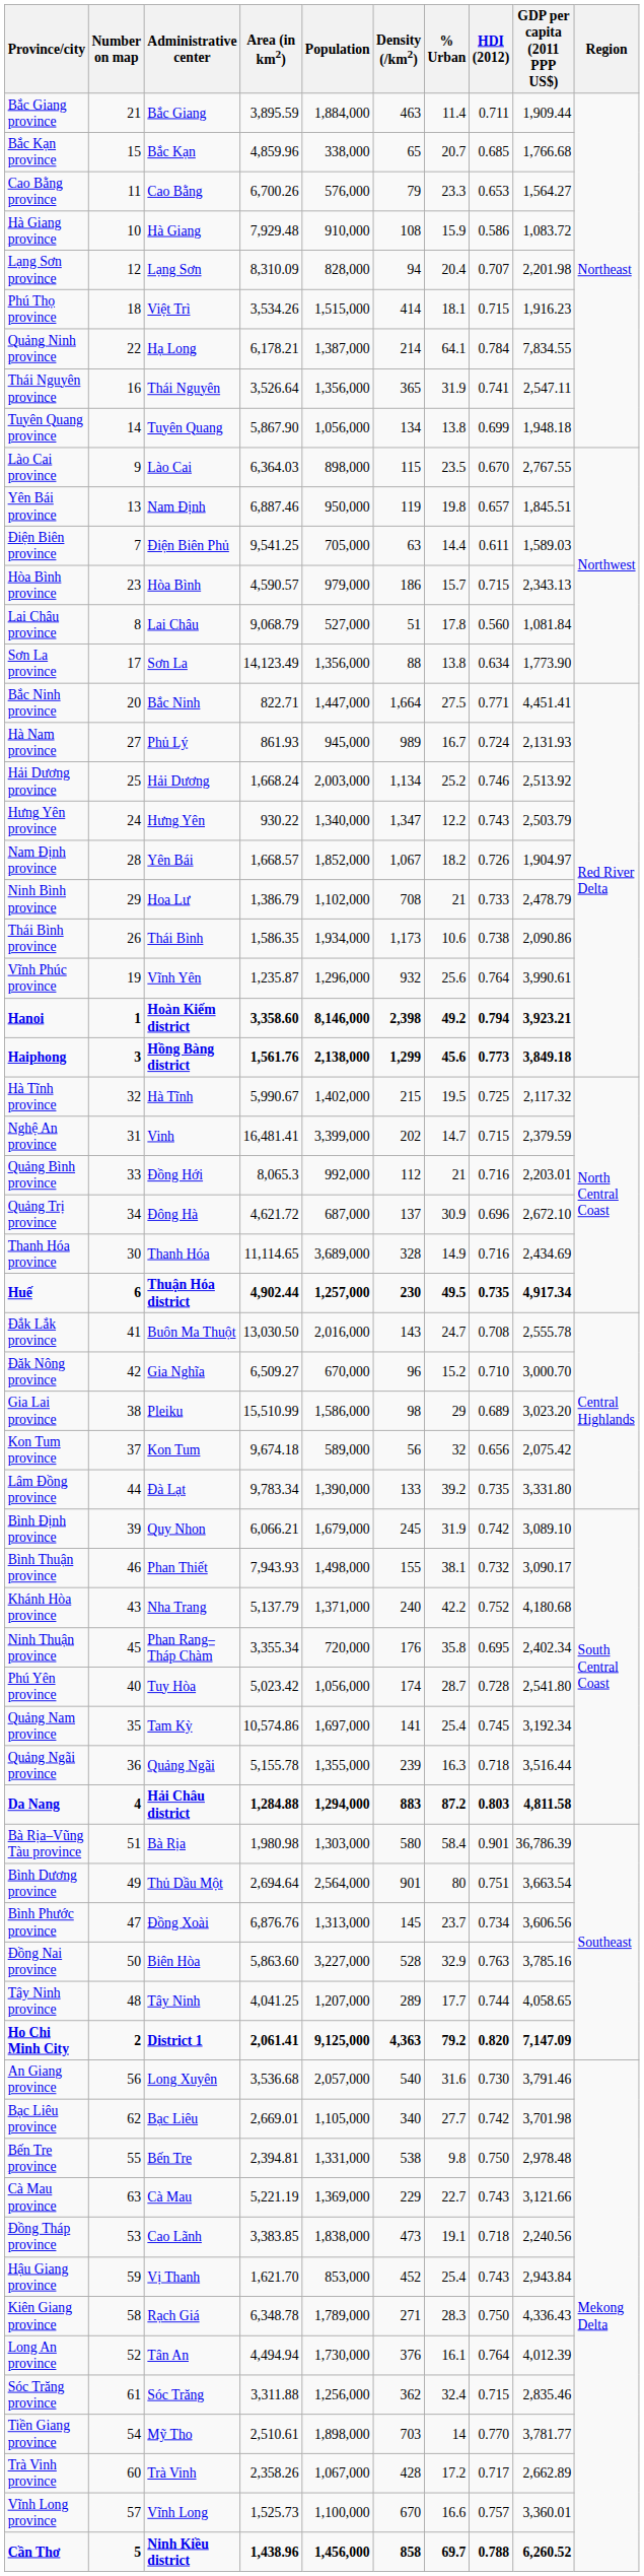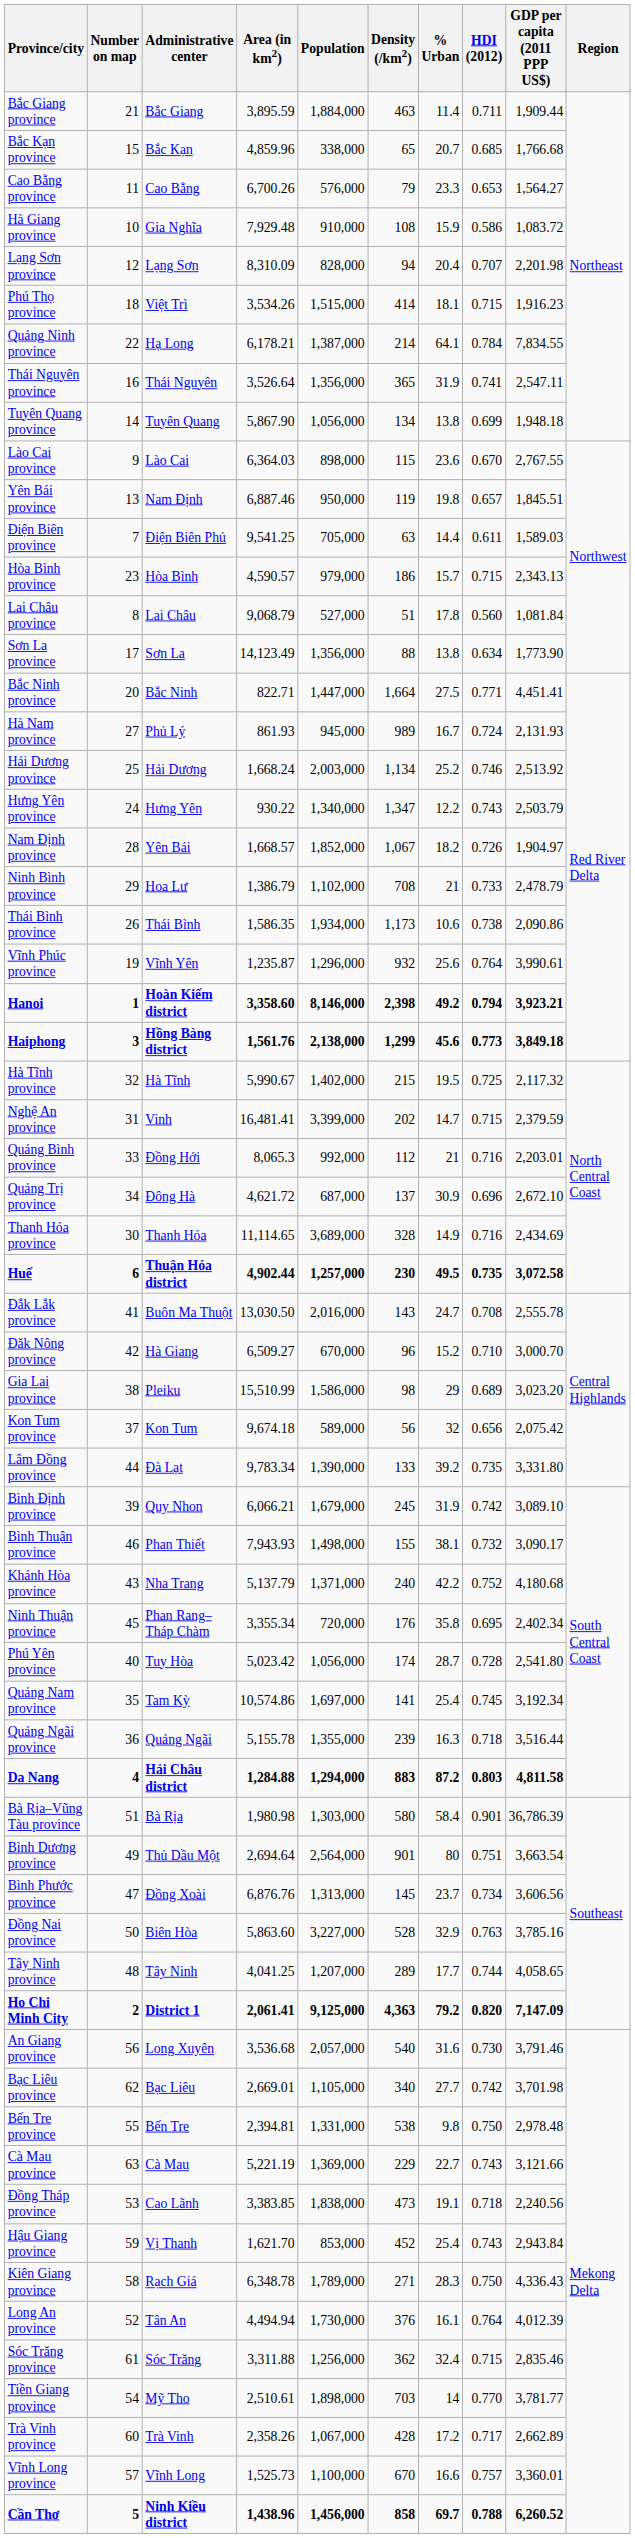 <table class="wikitable sortable" style="font-size: 95%;">
 <tr>
 <th>Province/city</th>
 <th>Number<br>on map</th>
 <th>Administrative<br>center</th>
 <th>Area (in km<sup>2</sup>)<br></th>
 <th>Population<br></th>
 <th>Density (/km<sup>2</sup>)<br></th>
 <th>% Urban<br></th>
 <th><a href='#'>HDI</a> (2012)<br></th>
 <th>GDP per capita <br>(2011 PPP US$)</th>
 <th>Region</th>
 </tr>
 <tr -->
 <td><a href='#'>Bắc Giang province</a></td>
 <td align="right">21</td>
 <td><a href='#'>Bắc Giang</a></td>
 <td align="right">3,895.59</td>
 <td align="right">1,884,000 </td>
 <td align="right">463</td>
 <td align="right">11.4</td>
 <td align="right">0.711</td>
 <td align="right">1,909.44</td>
 <td rowspan="9"><a href='#'>Northeast</a></td>
 </tr>
 <tr -->
 <td><a href='#'>Bắc Kạn province</a></td>
 <td align="right">15</td>
 <td><a href='#'>Bắc Kạn</a></td>
 <td align="right">4,859.96</td>
 <td align="right">338,000 </td>
 <td align="right">65</td>
 <td align="right">20.7</td>
 <td align="right">0.685</td>
 <td align="right">1,766.68</td>
 </tr>
 <tr -->
 <td><a href='#'>Cao Bằng province</a></td>
 <td align="right">11</td>
 <td><a href='#'>Cao Bằng</a></td>
 <td align="right">6,700.26</td>
 <td align="right">576,000 </td>
 <td align="right">79</td>
 <td align="right">23.3</td>
 <td align="right">0.653</td>
 <td align="right">1,564.27</td>
 </tr>
 <tr -->
 <td><a href='#'>Hà Giang province</a></td>
 <td align="right">10</td>
-<td><a href='#'>Hà Giang</a></td>
+<td><a href='#'>Gia Nghĩa</a></td>
 <td align="right">7,929.48</td>
 <td align="right">910,000 </td>
 <td align="right">108</td>
 <td align="right">15.9</td>
 <td align="right">0.586</td>
 <td align="right">1,083.72</td>
 </tr>
 <tr -->
 <td><a href='#'>Lạng Sơn province</a></td>
 <td align="right">12</td>
 <td><a href='#'>Lạng Sơn</a></td>
 <td align="right">8,310.09</td>
 <td align="right">828,000 </td>
 <td align="right">94</td>
 <td align="right">20.4</td>
 <td align="right">0.707</td>
 <td align="right">2,201.98</td>
 </tr>
 <tr -->
 <td><a href='#'>Phú Thọ province</a></td>
 <td align="right">18</td>
 <td><a href='#'>Việt Trì</a></td>
 <td align="right">3,534.26</td>
 <td align="right">1,515,000 </td>
 <td align="right">414</td>
 <td align="right">18.1</td>
 <td align="right">0.715</td>
 <td align="right">1,916.23</td>
 </tr>
 <tr -->
 <td><a href='#'>Quảng Ninh province</a></td>
 <td align="right">22</td>
 <td><a href='#'>Hạ Long</a></td>
 <td align="right">6,178.21</td>
 <td align="right">1,387,000 </td>
 <td align="right">214</td>
 <td align="right">64.1</td>
 <td align="right">0.784</td>
 <td align="right">7,834.55</td>
 </tr>
 <tr -->
 <td><a href='#'>Thái Nguyên province</a></td>
 <td align="right">16</td>
 <td><a href='#'>Thái Nguyên</a></td>
 <td align="right">3,526.64</td>
 <td align="right">1,356,000 </td>
 <td align="right">365</td>
 <td align="right">31.9</td>
 <td align="right">0.741</td>
 <td align="right">2,547.11</td>
 </tr>
 <tr -->
 <td><a href='#'>Tuyên Quang province</a></td>
 <td align="right">14</td>
 <td><a href='#'>Tuyên Quang</a></td>
 <td align="right">5,867.90</td>
 <td align="right">1,056,000</td>
 <td align="right">134</td>
 <td align="right">13.8</td>
 <td align="right">0.699</td>
 <td align="right">1,948.18</td>
 </tr>
 <tr -->
 <td><a href='#'>Lào Cai province</a></td>
 <td align="right">9</td>
 <td><a href='#'>Lào Cai</a></td>
 <td align="right">6,364.03</td>
 <td align="right">898,000 </td>
 <td align="right">115</td>
-<td align="right">23.5</td>
+<td align="right">23.6</td>
 <td align="right">0.670</td>
 <td align="right">2,767.55</td>
 <td rowspan="6"><a href='#'>Northwest</a></td>
 </tr>
 <tr -->
 <td><a href='#'>Yên Bái province</a></td>
 <td align="right">13</td>
 <td><a href='#'>Nam Định</a></td>
 <td align="right">6,887.46</td>
 <td align="right">950,000 </td>
 <td align="right">119</td>
 <td align="right">19.8</td>
 <td align="right">0.657</td>
 <td align="right">1,845.51</td>
 </tr>
 <tr -->
 <td><a href='#'>Điện Biên province</a></td>
 <td align="right">7</td>
 <td><a href='#'>Điện Biên Phủ</a></td>
 <td align="right">9,541.25</td>
 <td align="right">705,000 </td>
 <td align="right">63</td>
 <td align="right">14.4</td>
 <td align="right">0.611</td>
 <td align="right">1,589.03</td>
 </tr>
 <tr -->
 <td><a href='#'>Hòa Bình province</a></td>
 <td align="right">23</td>
 <td><a href='#'>Hòa Bình</a></td>
 <td align="right">4,590.57</td>
 <td align="right">979,000 </td>
 <td align="right">186</td>
 <td align="right">15.7</td>
 <td align="right">0.715</td>
 <td align="right">2,343.13</td>
 </tr>
 <tr -->
 <td><a href='#'>Lai Châu province</a></td>
 <td align="right">8</td>
 <td><a href='#'>Lai Châu</a></td>
 <td align="right">9,068.79</td>
 <td align="right">527,000 </td>
 <td align="right">51</td>
 <td align="right">17.8</td>
 <td align="right">0.560</td>
 <td align="right">1,081.84</td>
 </tr>
 <tr -->
 <td><a href='#'>Sơn La province</a></td>
 <td align="right">17</td>
 <td><a href='#'>Sơn La</a></td>
 <td align="right">14,123.49</td>
 <td align="right">1,356,000 </td>
 <td align="right">88</td>
 <td align="right">13.8</td>
 <td align="right">0.634</td>
 <td align="right">1,773.90</td>
 </tr>
 <tr -->
 <td><a href='#'>Bắc Ninh province</a></td>
 <td align="right">20</td>
 <td><a href='#'>Bắc Ninh</a></td>
 <td align="right">822.71</td>
 <td align="right">1,447,000 </td>
 <td align="right">1,664</td>
 <td align="right">27.5</td>
 <td align="right">0.771</td>
 <td align="right">4,451.41</td>
 <td rowspan="10"><a href='#'>Red River Delta</a></td>
 </tr>
 <tr -->
 <td><a href='#'>Hà Nam province</a></td>
 <td align="right">27</td>
 <td><a href='#'>Phủ Lý</a></td>
 <td align="right">861.93</td>
 <td align="right">945,000 </td>
 <td align="right">989</td>
 <td align="right">16.7</td>
 <td align="right">0.724</td>
 <td align="right">2,131.93</td>
 </tr>
 <tr -->
 <td><a href='#'>Hải Dương province</a></td>
 <td align="right">25</td>
 <td><a href='#'>Hải Dương</a></td>
 <td align="right">1,668.24</td>
 <td align="right">2,003,000 </td>
 <td align="right">1,134</td>
 <td align="right">25.2</td>
 <td align="right">0.746</td>
 <td align="right">2,513.92</td>
 </tr>
 <tr -->
 <td><a href='#'>Hưng Yên province</a></td>
 <td align="right">24</td>
 <td><a href='#'>Hưng Yên</a></td>
 <td align="right">930.22</td>
 <td align="right">1,340,000 </td>
 <td align="right">1,347</td>
 <td align="right">12.2</td>
 <td align="right">0.743</td>
 <td align="right">2,503.79</td>
 </tr>
 <tr -->
 <td><a href='#'>Nam Định province</a></td>
 <td align="right">28</td>
 <td><a href='#'>Yên Bái</a></td>
 <td align="right">1,668.57</td>
 <td align="right">1,852,000 </td>
 <td align="right">1,067</td>
 <td align="right">18.2</td>
 <td align="right">0.726</td>
 <td align="right">1,904.97</td>
 </tr>
 <tr -->
 <td><a href='#'>Ninh Bình province</a></td>
 <td align="right">29</td>
 <td><a href='#'>Hoa Lư</a></td>
 <td align="right">1,386.79</td>
 <td align="right">1,102,000 </td>
 <td align="right">708</td>
 <td align="right">21</td>
 <td align="right">0.733</td>
 <td align="right">2,478.79</td>
 </tr>
 <tr -->
 <td><a href='#'>Thái Bình province</a></td>
 <td align="right">26</td>
 <td><a href='#'>Thái Bình</a></td>
 <td align="right">1,586.35</td>
 <td align="right">1,934,000 </td>
 <td align="right">1,173</td>
 <td align="right">10.6</td>
 <td align="right">0.738</td>
 <td align="right">2,090.86</td>
 </tr>
 <tr -->
 <td><a href='#'>Vĩnh Phúc province</a></td>
 <td align="right">19</td>
 <td><a href='#'>Vĩnh Yên</a></td>
 <td align="right">1,235.87</td>
 <td align="right">1,296,000 </td>
 <td align="right">932</td>
 <td align="right">25.6</td>
 <td align="right">0.764</td>
 <td align="right">3,990.61</td>
 </tr>
 <tr -->
 <td><strong><a href='#'>Hanoi</a></strong></td>
 <td align="right"><strong>1</strong></td>
 <td><strong><a href='#'>Hoàn Kiếm district</a></strong></td>
 <td align="right"><strong>3,358.60</strong></td>
 <td align="right"><strong>8,146,000 </strong></td>
 <td align="right"><strong>2,398</strong></td>
 <td align="right"><strong>49.2</strong></td>
 <td align="right"><strong>0.794</strong></td>
 <td align="right"><strong>3,923.21</strong></td>
 </tr>
 <tr -->
 <td><strong><a href='#'>Haiphong</a></strong></td>
 <td align="right"><strong>3</strong></td>
 <td><strong><a href='#'>Hồng Bàng district</a></strong></td>
 <td align="right"><strong>1,561.76</strong></td>
 <td align="right"><strong>2,138,000 </strong></td>
 <td align="right"><strong>1,299</strong></td>
 <td align="right"><strong>45.6</strong></td>
 <td align="right"><strong>0.773</strong></td>
 <td align="right"><strong>3,849.18</strong></td>
 </tr>
 <tr -->
 <td><a href='#'>Hà Tĩnh province</a></td>
 <td align="right">32</td>
 <td><a href='#'>Hà Tĩnh</a></td>
 <td align="right">5,990.67</td>
 <td align="right">1,402,000 </td>
 <td align="right">215</td>
 <td align="right">19.5</td>
 <td align="right">0.725</td>
 <td align="right">2,117.32</td>
 <td rowspan="6"><a href='#'>North Central Coast</a></td>
 </tr>
 <tr -->
 <td><a href='#'>Nghệ An province</a></td>
 <td align="right">31</td>
 <td><a href='#'>Vinh</a></td>
 <td align="right">16,481.41</td>
 <td align="right">3,399,000 </td>
 <td align="right">202</td>
 <td align="right">14.7</td>
 <td align="right">0.715</td>
 <td align="right">2,379.59</td>
 </tr>
 <tr -->
 <td><a href='#'>Quảng Bình province</a></td>
 <td align="right">33</td>
 <td><a href='#'>Đồng Hới</a></td>
 <td align="right">8,065.3</td>
 <td align="right">992,000 </td>
 <td align="right">112</td>
 <td align="right">21</td>
 <td align="right">0.716</td>
 <td align="right">2,203.01</td>
 </tr>
 <tr -->
 <td><a href='#'>Quảng Trị province</a></td>
 <td align="right">34</td>
 <td><a href='#'>Đông Hà</a></td>
 <td align="right">4,621.72</td>
 <td align="right">687,000 </td>
 <td align="right">137</td>
 <td align="right">30.9</td>
 <td align="right">0.696</td>
 <td align="right">2,672.10</td>
 </tr>
 <tr -->
 <td><a href='#'>Thanh Hóa province</a></td>
 <td align="right">30</td>
 <td><a href='#'>Thanh Hóa</a></td>
 <td align="right">11,114.65</td>
 <td align="right">3,689,000 </td>
 <td align="right">328</td>
 <td align="right">14.9</td>
 <td align="right">0.716</td>
 <td align="right">2,434.69</td>
 </tr>
 <tr -->
 <td><strong><a href='#'>Huế</a></strong></td>
 <td align="right"><strong>6</strong></td>
 <td><strong><a href='#'>Thuận Hóa district</a></strong></td>
 <td align="right"><strong>4,902.44</strong></td>
 <td align="right"><strong>1,257,000 </strong></td>
 <td align="right"><strong>230</strong></td>
 <td align="right"><strong>49.5</strong></td>
 <td align="right"><strong>0.735</strong></td>
-<td align="right"><strong>4,917.34</strong></td>
+<td align="right"><strong>3,072.58</strong></td>
 </tr>
 <tr -->
 <td><a href='#'>Đắk Lắk province</a></td>
 <td align="right">41</td>
 <td><a href='#'>Buôn Ma Thuột</a></td>
 <td align="right">13,030.50</td>
 <td align="right">2,016,000 </td>
 <td align="right">143</td>
 <td align="right">24.7</td>
 <td align="right">0.708</td>
 <td align="right">2,555.78</td>
 <td rowspan="5"><a href='#'>Central Highlands</a></td>
 </tr>
 <tr -->
 <td><a href='#'>Đăk Nông province</a></td>
 <td align="right">42</td>
-<td><a href='#'>Gia Nghĩa</a></td>
+<td><a href='#'>Hà Giang</a></td>
 <td align="right">6,509.27</td>
 <td align="right">670,000 </td>
 <td align="right">96</td>
 <td align="right">15.2</td>
 <td align="right">0.710</td>
 <td align="right">3,000.70</td>
 </tr>
 <tr -->
 <td><a href='#'>Gia Lai province</a></td>
 <td align="right">38</td>
 <td><a href='#'>Pleiku</a></td>
 <td align="right">15,510.99</td>
 <td align="right">1,586,000 </td>
 <td align="right">98</td>
 <td align="right">29</td>
 <td align="right">0.689</td>
 <td align="right">3,023.20</td>
 </tr>
 <tr -->
 <td><a href='#'>Kon Tum province</a></td>
 <td align="right">37</td>
 <td><a href='#'>Kon Tum</a></td>
 <td align="right">9,674.18</td>
 <td align="right">589,000 </td>
 <td align="right">56</td>
 <td align="right">32</td>
 <td align="right">0.656</td>
 <td align="right">2,075.42</td>
 </tr>
 <tr -->
 <td><a href='#'>Lâm Đồng province</a></td>
 <td align="right">44</td>
 <td><a href='#'>Đà Lạt</a></td>
 <td align="right">9,783.34</td>
 <td align="right">1,390,000 </td>
 <td align="right">133</td>
 <td align="right">39.2</td>
 <td align="right">0.735</td>
 <td align="right">3,331.80</td>
 </tr>
 <tr -->
 <td><a href='#'>Bình Định province</a></td>
 <td align="right">39</td>
 <td><a href='#'>Quy Nhon</a></td>
 <td align="right">6,066.21</td>
 <td align="right">1,679,000 </td>
 <td align="right">245</td>
 <td align="right">31.9</td>
 <td align="right">0.742</td>
 <td align="right">3,089.10</td>
 <td rowspan="8"><a href='#'>South Central Coast</a></td>
 </tr>
 <tr -->
 <td><a href='#'>Bình Thuận province</a></td>
 <td align="right">46</td>
 <td><a href='#'>Phan Thiết</a></td>
 <td align="right">7,943.93</td>
 <td align="right">1,498,000 </td>
 <td align="right">155</td>
 <td align="right">38.1</td>
 <td align="right">0.732</td>
 <td align="right">3,090.17</td>
 </tr>
 <tr -->
 <td><a href='#'>Khánh Hòa province</a></td>
 <td align="right">43</td>
 <td><a href='#'>Nha Trang</a></td>
 <td align="right">5,137.79</td>
 <td align="right">1,371,000 </td>
 <td align="right">240</td>
 <td align="right">42.2</td>
 <td align="right">0.752</td>
 <td align="right">4,180.68</td>
 </tr>
 <tr -->
 <td><a href='#'>Ninh Thuận province</a></td>
 <td align="right">45</td>
 <td><a href='#'>Phan Rang–Tháp Chàm</a></td>
 <td align="right">3,355.34</td>
 <td align="right">720,000 </td>
 <td align="right">176</td>
 <td align="right">35.8</td>
 <td align="right">0.695</td>
 <td align="right">2,402.34</td>
 </tr>
 <tr -->
 <td><a href='#'>Phú Yên province</a></td>
 <td align="right">40</td>
 <td><a href='#'>Tuy Hòa</a></td>
 <td align="right">5,023.42</td>
 <td align="right">1,056,000 </td>
 <td align="right">174</td>
 <td align="right">28.7</td>
 <td align="right">0.728</td>
 <td align="right">2,541.80</td>
 </tr>
 <tr -->
 <td><a href='#'>Quảng Nam province</a></td>
 <td align="right">35</td>
 <td><a href='#'>Tam Kỳ</a></td>
 <td align="right">10,574.86</td>
 <td align="right">1,697,000 </td>
 <td align="right">141</td>
 <td align="right">25.4</td>
 <td align="right">0.745</td>
 <td align="right">3,192.34</td>
 </tr>
 <tr -->
 <td><a href='#'>Quảng Ngãi province</a></td>
 <td align="right">36</td>
 <td><a href='#'>Quảng Ngãi</a></td>
 <td align="right">5,155.78</td>
 <td align="right">1,355,000 </td>
 <td align="right">239</td>
 <td align="right">16.3</td>
 <td align="right">0.718</td>
 <td align="right">3,516.44</td>
 </tr>
 <tr -->
 <td><strong><a href='#'>Da Nang</a></strong></td>
 <td align="right"><strong>4</strong></td>
 <td><strong><a href='#'>Hải Châu district</a></strong></td>
 <td align="right"><strong>1,284.88</strong></td>
 <td align="right"><strong>1,294,000 </strong></td>
 <td align="right"><strong>883</strong></td>
 <td align="right"><strong>87.2</strong></td>
 <td align="right"><strong>0.803</strong></td>
 <td align="right"><strong>4,811.58</strong></td>
 </tr>
 <tr -->
 <td><a href='#'>Bà Rịa–Vũng Tàu province</a></td>
 <td align="right">51</td>
 <td><a href='#'>Bà Rịa</a></td>
 <td align="right">1,980.98</td>
 <td align="right">1,303,000 </td>
 <td align="right">580</td>
 <td align="right">58.4</td>
 <td align="right">0.901</td>
 <td align="right">36,786.39</td>
 <td rowspan="6"><a href='#'>Southeast</a></td>
 </tr>
 <tr -->
 <td><a href='#'>Bình Dương province</a></td>
 <td align="right">49</td>
 <td><a href='#'>Thủ Dầu Một</a></td>
 <td align="right">2,694.64</td>
 <td align="right">2,564,000  </td>
 <td align="right">901</td>
 <td align="right">80</td>
 <td align="right">0.751</td>
 <td align="right">3,663.54</td>
 </tr>
 <tr -->
 <td><a href='#'>Bình Phước province</a></td>
 <td align="right">47</td>
 <td><a href='#'>Đồng Xoài</a></td>
 <td align="right">6,876.76</td>
 <td align="right">1,313,000 </td>
 <td align="right">145</td>
 <td align="right">23.7</td>
 <td align="right">0.734</td>
 <td align="right">3,606.56</td>
 </tr>
 <tr -->
 <td><a href='#'>Đồng Nai province</a></td>
 <td align="right">50</td>
 <td><a href='#'>Biên Hòa</a></td>
 <td align="right">5,863.60</td>
 <td align="right">3,227,000 </td>
 <td align="right">528</td>
 <td align="right">32.9</td>
 <td align="right">0.763</td>
 <td align="right">3,785.16</td>
 </tr>
 <tr -->
 <td><a href='#'>Tây Ninh province</a></td>
 <td align="right">48</td>
 <td><a href='#'>Tây Ninh</a></td>
 <td align="right">4,041.25</td>
 <td align="right">1,207,000 </td>
 <td align="right">289</td>
 <td align="right">17.7</td>
 <td align="right">0.744</td>
 <td align="right">4,058.65</td>
 </tr>
 <tr -->
 <td><strong><a href='#'>Ho Chi Minh City</a></strong></td>
 <td align="right"><strong>2</strong></td>
 <td><a href='#'><strong>District 1</strong></a></td>
 <td align="right"><strong>2,061.41</strong></td>
 <td align="right"><strong>9,125,000 </strong></td>
 <td align="right"><strong>4,363</strong></td>
 <td align="right"><strong>79.2</strong></td>
 <td align="right"><strong>0.820</strong></td>
 <td align="right"><strong>7,147.09</strong></td>
 </tr>
 <tr -->
 <td><a href='#'>An Giang province</a></td>
 <td align="right">56</td>
 <td><a href='#'>Long Xuyên</a></td>
 <td align="right">3,536.68</td>
 <td align="right">2,057,000 </td>
 <td align="right">540</td>
 <td align="right">31.6</td>
 <td align="right">0.730</td>
 <td align="right">3,791.46</td>
 <td rowspan="13"><a href='#'>Mekong Delta</a></td>
 </tr>
 <tr -->
 <td><a href='#'>Bạc Liêu province</a></td>
 <td align="right">62</td>
 <td><a href='#'>Bạc Liêu</a></td>
 <td align="right">2,669.01</td>
 <td align="right">1,105,000 </td>
 <td align="right">340</td>
 <td align="right">27.7</td>
 <td align="right">0.742</td>
 <td align="right">3,701.98</td>
 </tr>
 <tr -->
 <td><a href='#'>Bến Tre province</a></td>
 <td align="right">55</td>
 <td><a href='#'>Bến Tre</a></td>
 <td align="right">2,394.81</td>
 <td align="right">1,331,000 </td>
 <td align="right">538</td>
 <td align="right">9.8</td>
 <td align="right">0.750</td>
 <td align="right">2,978.48</td>
 </tr>
 <tr -->
 <td><a href='#'>Cà Mau province</a></td>
 <td align="right">63</td>
 <td><a href='#'>Cà Mau</a></td>
 <td align="right">5,221.19</td>
 <td align="right">1,369,000 </td>
 <td align="right">229</td>
 <td align="right">22.7</td>
 <td align="right">0.743</td>
 <td align="right">3,121.66</td>
 </tr>
 <tr -->
 <td><a href='#'>Đồng Tháp province</a></td>
 <td align="right">53</td>
 <td><a href='#'>Cao Lãnh</a></td>
 <td align="right">3,383.85</td>
 <td align="right">1,838,000 </td>
 <td align="right">473</td>
 <td align="right">19.1</td>
 <td align="right">0.718</td>
 <td align="right">2,240.56</td>
 </tr>
 <tr -->
 <td><a href='#'>Hậu Giang province</a></td>
 <td align="right">59</td>
 <td><a href='#'>Vị Thanh</a></td>
 <td align="right">1,621.70</td>
 <td align="right">853,000 </td>
 <td align="right">452</td>
 <td align="right">25.4</td>
 <td align="right">0.743</td>
 <td align="right">2,943.84</td>
 </tr>
 <tr -->
 <td><a href='#'>Kiên Giang province</a></td>
 <td align="right">58</td>
 <td><a href='#'>Rạch Giá</a></td>
 <td align="right">6,348.78</td>
 <td align="right">1,789,000 </td>
 <td align="right">271</td>
 <td align="right">28.3</td>
 <td align="right">0.750</td>
 <td align="right">4,336.43</td>
 </tr>
 <tr -->
 <td><a href='#'>Long An province</a></td>
 <td align="right">52</td>
 <td><a href='#'>Tân An</a></td>
 <td align="right">4,494.94</td>
 <td align="right">1,730,000 </td>
 <td align="right">376</td>
 <td align="right">16.1</td>
 <td align="right">0.764</td>
 <td align="right">4,012.39</td>
 </tr>
 <tr -->
 <td><a href='#'>Sóc Trăng province</a></td>
 <td align="right">61</td>
 <td><a href='#'>Sóc Trăng</a></td>
 <td align="right">3,311.88</td>
 <td align="right">1,256,000 </td>
 <td align="right">362</td>
 <td align="right">32.4</td>
 <td align="right">0.715</td>
 <td align="right">2,835.46</td>
 </tr>
 <tr -->
 <td><a href='#'>Tiền Giang province</a></td>
 <td align="right">54</td>
 <td><a href='#'>Mỹ Tho</a></td>
 <td align="right">2,510.61</td>
 <td align="right">1,898,000 </td>
 <td align="right">703</td>
 <td align="right">14</td>
 <td align="right">0.770</td>
 <td align="right">3,781.77</td>
 </tr>
 <tr -->
 <td><a href='#'>Trà Vinh province</a></td>
 <td align="right">60</td>
 <td><a href='#'>Trà Vinh</a></td>
 <td align="right">2,358.26</td>
 <td align="right">1,067,000 </td>
 <td align="right">428</td>
 <td align="right">17.2</td>
 <td align="right">0.717</td>
 <td align="right">2,662.89</td>
 </tr>
 <tr -->
 <td><a href='#'>Vĩnh Long province</a></td>
 <td align="right">57</td>
 <td><a href='#'>Vĩnh Long</a></td>
 <td align="right">1,525.73</td>
 <td align="right">1,100,000 </td>
 <td align="right">670</td>
 <td align="right">16.6</td>
 <td align="right">0.757</td>
 <td align="right">3,360.01</td>
 </tr>
 <tr -->
 <td><strong><a href='#'>Cần Thơ</a></strong></td>
 <td align="right"><strong>5</strong></td>
 <td><strong><a href='#'>Ninh Kiều district</a></strong></td>
 <td align="right"><strong>1,438.96</strong></td>
 <td align="right"><strong>1,456,000 </strong></td>
 <td align="right"><strong>858</strong></td>
 <td align="right"><strong>69.7</strong></td>
 <td align="right"><strong>0.788</strong></td>
 <td align="right"><strong>6,260.52</strong></td>
 </tr>
 </table>
